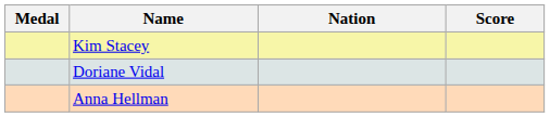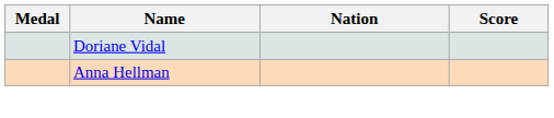 <table class=wikitable style="border:1px solid #AAAAAA;font-size:90%">
 <tr bgcolor="#E4E4E4">
 <th width=50>Medal</th>
 <th width=160>Name</th>
 <th width=160>Nation</th>
 <th width=80>Score</th>
-</tr>
-<tr bgcolor="#F7F6A8">
-<td align="center"></td>
-<td><a href='#'>Kim Stacey</a></td>
-<td></td>
-<td align="center"></td>
 </tr>
 <tr bgcolor="#DCE5E5">
 <td align="center"></td>
 <td><a href='#'>Doriane Vidal</a></td>
 <td></td>
 <td align="center"></td>
 </tr>
 <tr bgcolor="#FFDAB9">
 <td align="center"></td>
 <td><a href='#'>Anna Hellman</a></td>
 <td></td>
 <td align="center"></td>
 </tr>
 </table>
